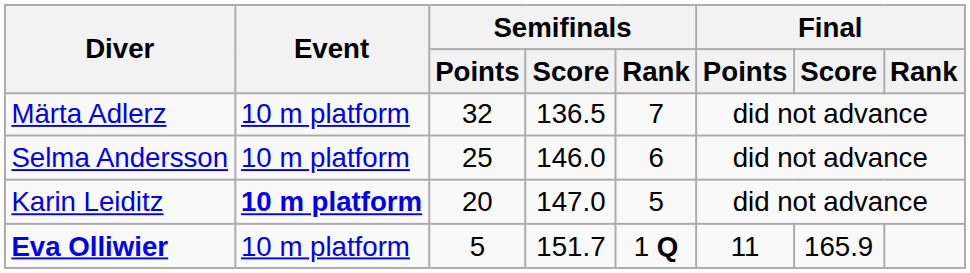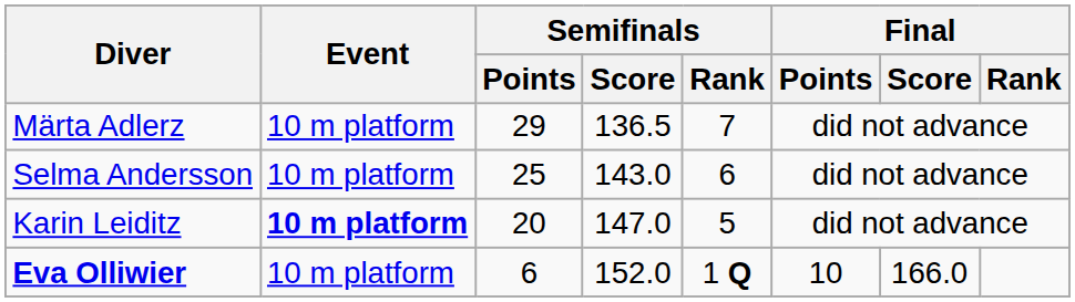 <table class=wikitable style="font-size:90%">
 <tr>
 <th rowspan=2>Diver</th>
 <th rowspan=2>Event</th>
 <th colspan=3>Semifinals</th>
 <th colspan=3>Final</th>
 </tr>
 <tr>
 <th>Points</th>
 <th>Score</th>
 <th>Rank</th>
 <th>Points</th>
 <th>Score</th>
 <th>Rank</th>
 </tr>
 <tr>
 <td><a href='#'>Märta Adlerz</a></td>
 <td><a href='#'>10 m platform</a></td>
-<td align=center>32</td>
+<td align=center>29</td>
 <td align=center>136.5</td>
 <td align=center>7</td>
 <td align=center colspan=3>did not advance</td>
 </tr>
 <tr>
 <td><a href='#'>Selma Andersson</a></td>
 <td><a href='#'>10 m platform</a></td>
 <td align=center>25</td>
-<td align=center>146.0</td>
+<td align=center>143.0</td>
 <td align=center>6</td>
 <td align=center colspan=3>did not advance</td>
 </tr>
 <tr>
 <td><a href='#'>Karin Leiditz</a></td>
 <td><strong><a href='#'>10 m platform</a></strong></td>
 <td align=center>20</td>
 <td align=center>147.0</td>
 <td align=center>5</td>
 <td align=center colspan=3>did not advance</td>
 </tr>
 <tr>
 <td><strong><a href='#'>Eva Olliwier</a></strong></td>
 <td><a href='#'>10 m platform</a></td>
-<td align=center>5</td>
-<td align=center>151.7</td>
+<td align=center>6</td>
+<td align=center>152.0</td>
 <td align=center>1 <strong>Q</strong></td>
-<td align=center>11</td>
-<td align=center>165.9</td>
+<td align=center>10</td>
+<td align=center>166.0</td>
 <td align=center></td>
 </tr>
 </table>
